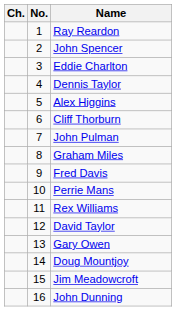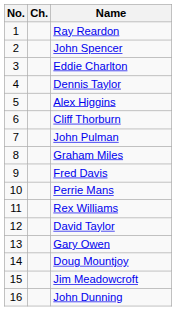 <table class="wikitable" style="text-align: center;">
 <tr>
+<th>No.</th>
 <th>Ch.</th>
-<th>No.</th>
 <th width=165>Name</th>
 </tr>
 <tr>
+<td>1</td>
 <td></td>
-<td>1</td>
 <td style="text-align:left;"> <a href='#'>Ray Reardon</a></td>
 </tr>
 <tr>
+<td>2</td>
 <td></td>
-<td>2</td>
 <td style="text-align:left;"> <a href='#'>John Spencer</a></td>
 </tr>
 <tr>
+<td>3</td>
 <td></td>
-<td>3</td>
 <td style="text-align:left;"> <a href='#'>Eddie Charlton</a></td>
 </tr>
 <tr>
+<td>4</td>
 <td></td>
-<td>4</td>
 <td style="text-align:left;"> <a href='#'>Dennis Taylor</a></td>
 </tr>
 <tr>
+<td>5</td>
 <td></td>
-<td>5</td>
 <td style="text-align:left;"> <a href='#'>Alex Higgins</a></td>
 </tr>
 <tr>
+<td>6</td>
 <td></td>
-<td>6</td>
 <td style="text-align:left;"> <a href='#'>Cliff Thorburn</a></td>
 </tr>
 <tr>
+<td>7</td>
 <td></td>
-<td>7</td>
 <td style="text-align:left;"> <a href='#'>John Pulman</a></td>
 </tr>
 <tr>
+<td>8</td>
 <td></td>
-<td>8</td>
 <td style="text-align:left;"> <a href='#'>Graham Miles</a></td>
 </tr>
 <tr>
+<td>9</td>
 <td></td>
-<td>9</td>
 <td style="text-align:left;"> <a href='#'>Fred Davis</a></td>
 </tr>
 <tr>
+<td>10</td>
 <td></td>
-<td>10</td>
 <td style="text-align:left;"> <a href='#'>Perrie Mans</a></td>
 </tr>
 <tr>
+<td>11</td>
 <td></td>
-<td>11</td>
 <td style="text-align:left;"> <a href='#'>Rex Williams</a></td>
 </tr>
 <tr>
+<td>12</td>
 <td></td>
-<td>12</td>
 <td style="text-align:left;"> <a href='#'>David Taylor</a></td>
 </tr>
 <tr>
+<td>13</td>
 <td></td>
-<td>13</td>
 <td style="text-align:left;"> <a href='#'>Gary Owen</a></td>
 </tr>
 <tr>
+<td>14</td>
 <td></td>
-<td>14</td>
 <td style="text-align:left;"> <a href='#'>Doug Mountjoy</a></td>
 </tr>
 <tr>
+<td>15</td>
 <td></td>
-<td>15</td>
 <td style="text-align:left;"> <a href='#'>Jim Meadowcroft</a></td>
 </tr>
 <tr>
+<td>16</td>
 <td></td>
-<td>16</td>
 <td style="text-align:left;"> <a href='#'>John Dunning</a></td>
 </tr>
 </table>
